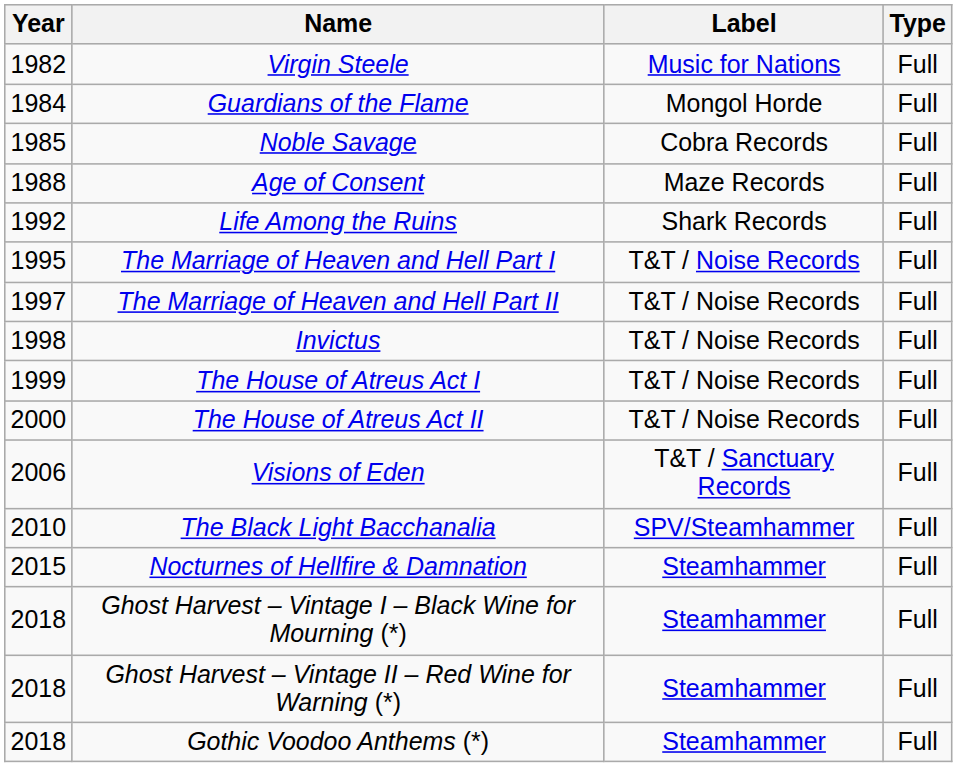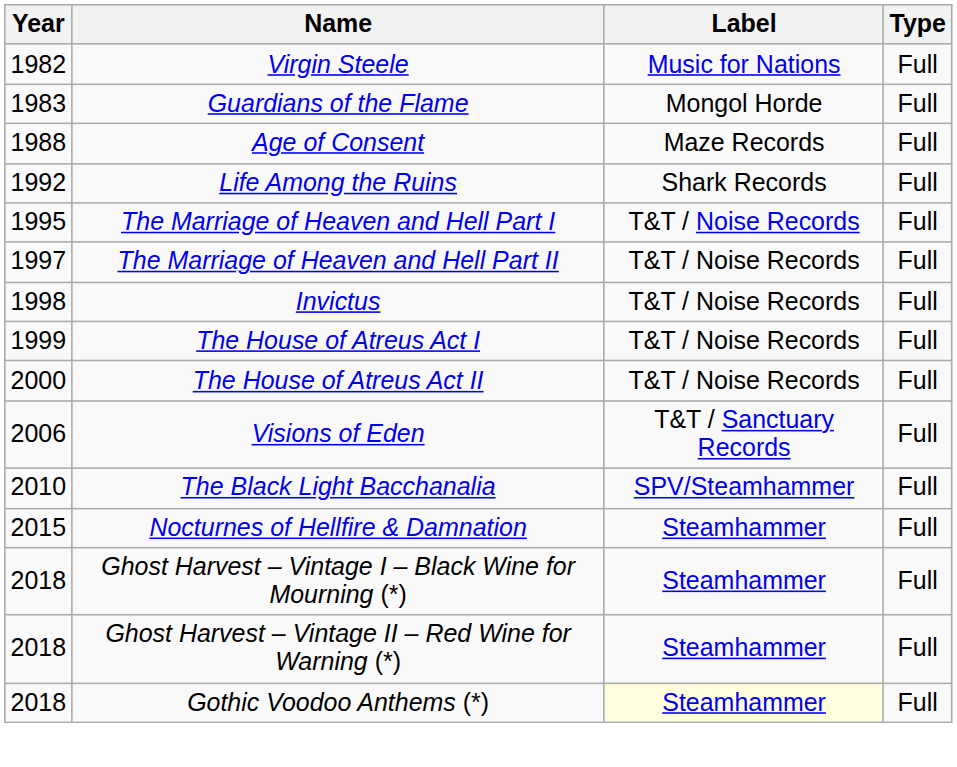 <table class="wikitable" style="text-align:center">
 <tr>
 <th>Year</th>
 <th>Name</th>
 <th>Label</th>
 <th>Type</th>
 </tr>
 <tr>
 <td>1982</td>
 <td><em><a href='#'>Virgin Steele</a></em></td>
 <td><a href='#'>Music for Nations</a></td>
 <td>Full</td>
 </tr>
 <tr>
-<td>1984</td>
+<td>1983</td>
 <td><em><a href='#'>Guardians of the Flame</a></em></td>
 <td>Mongol Horde</td>
-<td>Full</td>
-</tr>
-<tr>
-<td>1985</td>
-<td><em><a href='#'>Noble Savage</a></em></td>
-<td>Cobra Records</td>
 <td>Full</td>
 </tr>
 <tr>
 <td>1988</td>
 <td><em><a href='#'>Age of Consent</a></em></td>
 <td>Maze Records</td>
 <td>Full</td>
 </tr>
 <tr>
 <td>1992</td>
 <td><em><a href='#'>Life Among the Ruins</a></em></td>
 <td>Shark Records</td>
 <td>Full</td>
 </tr>
 <tr>
 <td>1995</td>
 <td><em><a href='#'>The Marriage of Heaven and Hell Part I</a></em></td>
 <td>T&T / <a href='#'>Noise Records</a></td>
 <td>Full</td>
 </tr>
 <tr>
 <td>1997</td>
 <td><em><a href='#'>The Marriage of Heaven and Hell Part II</a></em></td>
 <td>T&T / Noise Records</td>
 <td>Full</td>
 </tr>
 <tr>
 <td>1998</td>
 <td><em><a href='#'>Invictus</a></em></td>
 <td>T&T / Noise Records</td>
 <td>Full</td>
 </tr>
 <tr>
 <td>1999</td>
 <td><em><a href='#'>The House of Atreus Act I</a></em></td>
 <td>T&T / Noise Records</td>
 <td>Full</td>
 </tr>
 <tr>
 <td>2000</td>
 <td><em><a href='#'>The House of Atreus Act II</a></em></td>
 <td>T&T / Noise Records</td>
 <td>Full</td>
 </tr>
 <tr>
 <td>2006</td>
 <td><em><a href='#'>Visions of Eden</a></em></td>
 <td>T&T / <a href='#'>Sanctuary Records</a></td>
 <td>Full</td>
 </tr>
 <tr>
 <td>2010</td>
 <td><em><a href='#'>The Black Light Bacchanalia</a></em></td>
 <td><a href='#'>SPV/Steamhammer</a></td>
 <td>Full</td>
 </tr>
 <tr>
 <td>2015</td>
 <td><em><a href='#'>Nocturnes of Hellfire & Damnation</a></em></td>
 <td><a href='#'>Steamhammer</a></td>
 <td>Full</td>
 </tr>
 <tr>
 <td>2018</td>
 <td><em>Ghost Harvest – Vintage I – Black Wine for Mourning</em> (*)</td>
 <td><a href='#'>Steamhammer</a></td>
 <td>Full</td>
 </tr>
 <tr>
 <td>2018</td>
 <td><em>Ghost Harvest – Vintage II – Red Wine for Warning</em> (*)</td>
 <td><a href='#'>Steamhammer</a></td>
 <td>Full</td>
 </tr>
 <tr>
 <td>2018</td>
 <td><em>Gothic Voodoo Anthems</em> (*)</td>
-<td><a href='#'>Steamhammer</a></td>
+<td style="background: lightyellow;"><a href='#'>Steamhammer</a></td>
 <td>Full</td>
 </tr>
 </table>
